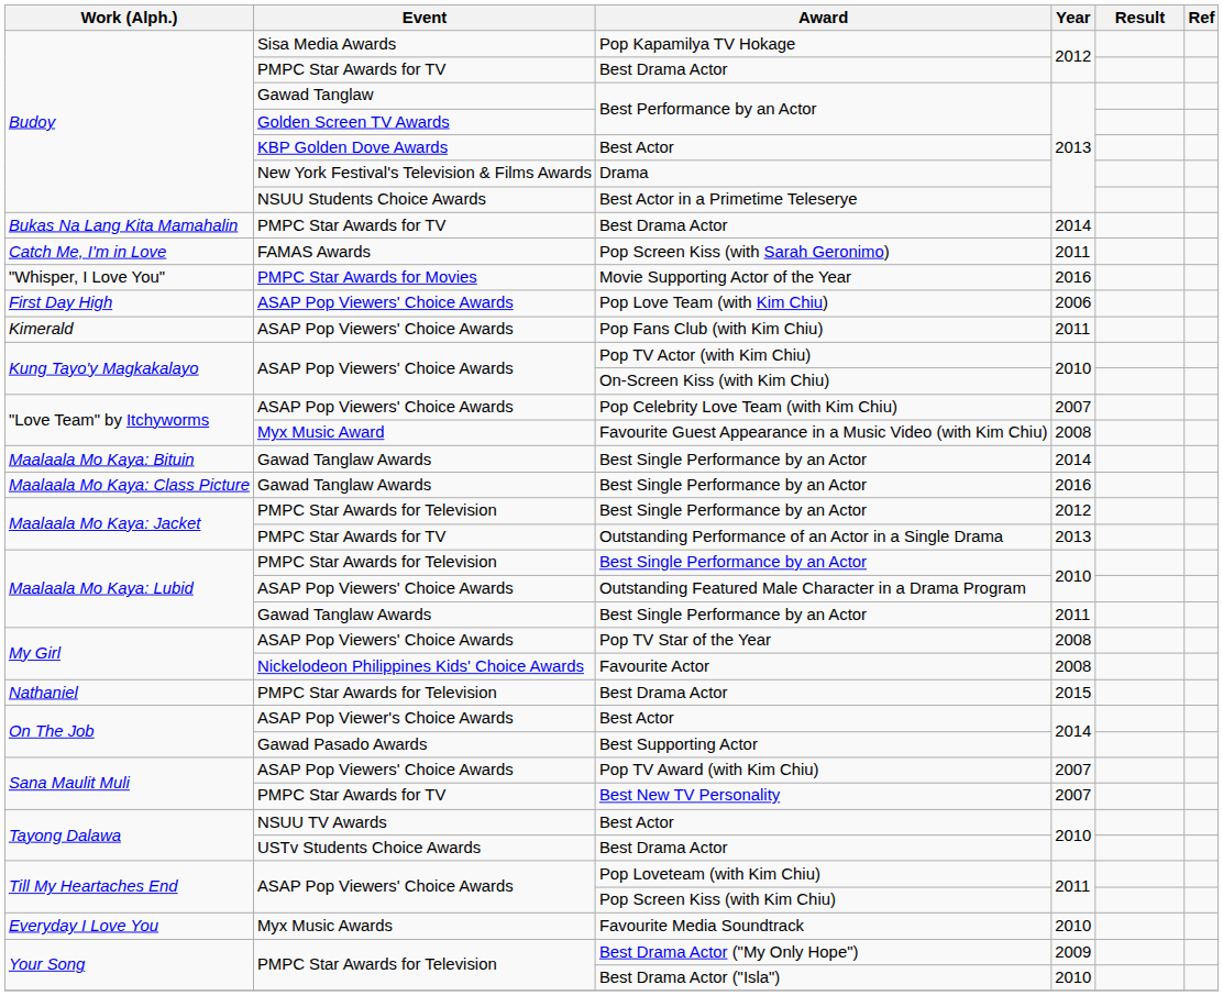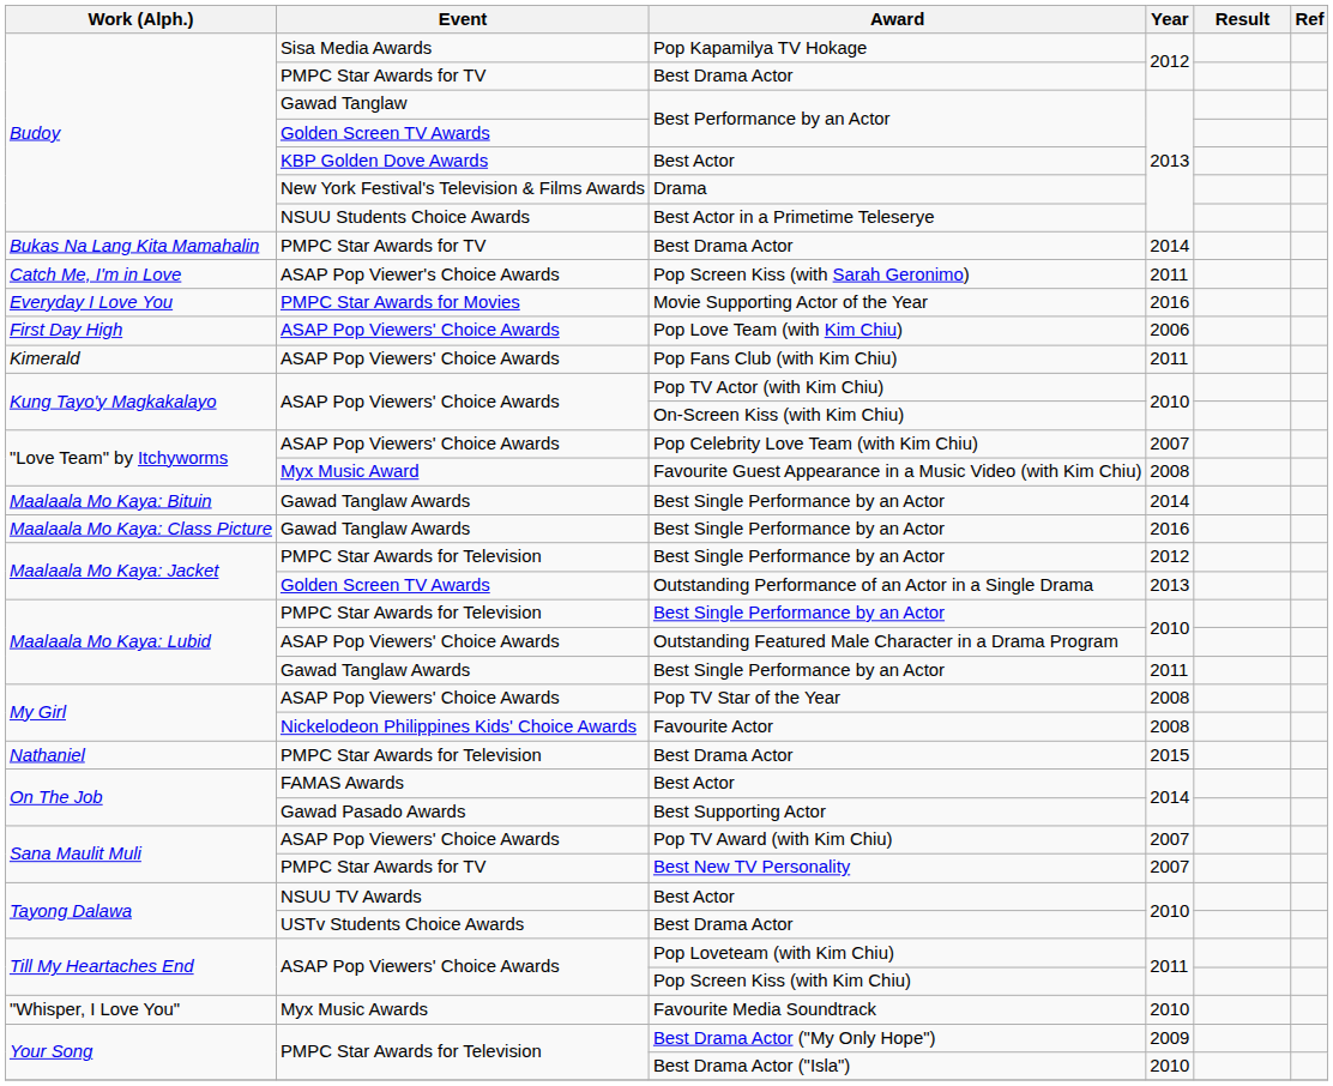 <table class="wikitable sortable">
 <tr>
 <th>Work (Alph.)</th>
 <th>Event</th>
 <th>Award</th>
 <th>Year</th>
 <th style=width:5em>Result</th>
 <th>Ref</th>
 </tr>
 <tr>
 <td rowspan="7"><em><a href='#'>Budoy</a></em></td>
 <td>Sisa Media Awards</td>
 <td>Pop Kapamilya TV Hokage</td>
 <td rowspan="2">2012</td>
 <td></td>
 <td></td>
 </tr>
 <tr>
 <td>PMPC Star Awards for TV</td>
 <td>Best Drama Actor</td>
 <td></td>
 <td></td>
 </tr>
 <tr>
 <td>Gawad Tanglaw</td>
 <td rowspan="2">Best Performance by an Actor</td>
 <td rowspan="5">2013</td>
 <td></td>
 <td></td>
 </tr>
 <tr>
 <td><a href='#'>Golden Screen TV Awards</a></td>
 <td></td>
 <td></td>
 </tr>
 <tr>
 <td><a href='#'>KBP Golden Dove Awards</a></td>
 <td>Best Actor</td>
 <td></td>
 <td></td>
 </tr>
 <tr>
 <td>New York Festival's Television & Films Awards</td>
 <td>Drama</td>
 <td></td>
 <td></td>
 </tr>
 <tr>
 <td>NSUU Students Choice Awards</td>
 <td>Best Actor in a Primetime Teleserye</td>
 <td></td>
 <td></td>
 </tr>
 <tr>
 <td><em><a href='#'>Bukas Na Lang Kita Mamahalin</a></em></td>
 <td>PMPC Star Awards for TV</td>
 <td>Best Drama Actor</td>
 <td>2014</td>
 <td></td>
 <td></td>
 </tr>
 <tr>
 <td><em><a href='#'>Catch Me, I'm in Love</a></em></td>
-<td>FAMAS Awards</td>
+<td>ASAP Pop Viewer's Choice Awards</td>
 <td>Pop Screen Kiss (with <a href='#'>Sarah Geronimo</a>)</td>
 <td>2011</td>
 <td></td>
 <td></td>
 </tr>
 <tr>
-<td>"Whisper, I Love You"</td>
+<td><em><a href='#'>Everyday I Love You</a></em></td>
 <td><a href='#'>PMPC Star Awards for Movies</a></td>
 <td>Movie Supporting Actor of the Year</td>
 <td>2016</td>
 <td></td>
 <td></td>
 </tr>
 <tr>
 <td><em><a href='#'>First Day High</a></em></td>
 <td><a href='#'>ASAP Pop Viewers' Choice Awards</a></td>
 <td>Pop Love Team (with <a href='#'>Kim Chiu</a>)</td>
 <td>2006</td>
 <td></td>
 <td></td>
 </tr>
 <tr>
 <td><em>Kimerald</em></td>
 <td>ASAP Pop Viewers' Choice Awards</td>
 <td>Pop Fans Club (with Kim Chiu)</td>
 <td>2011</td>
 <td></td>
 <td></td>
 </tr>
 <tr>
 <td rowspan="2"><em><a href='#'>Kung Tayo'y Magkakalayo</a></em></td>
 <td rowspan="2">ASAP Pop Viewers' Choice Awards</td>
 <td>Pop TV Actor (with Kim Chiu)</td>
 <td rowspan="2">2010</td>
 <td></td>
 <td></td>
 </tr>
 <tr>
 <td>On-Screen Kiss (with Kim Chiu)</td>
 <td></td>
 <td></td>
 </tr>
 <tr>
 <td rowspan="2">"Love Team" by <a href='#'>Itchyworms</a></td>
 <td>ASAP Pop Viewers' Choice Awards</td>
 <td>Pop Celebrity Love Team (with Kim Chiu)</td>
 <td>2007</td>
 <td></td>
 <td></td>
 </tr>
 <tr>
 <td><a href='#'>Myx Music Award</a></td>
 <td>Favourite Guest Appearance in a Music Video (with Kim Chiu)</td>
 <td>2008</td>
 <td></td>
 <td></td>
 </tr>
 <tr>
 <td><em><a href='#'>Maalaala Mo Kaya: Bituin</a></em></td>
 <td>Gawad Tanglaw Awards</td>
 <td>Best Single Performance by an Actor</td>
 <td>2014</td>
 <td></td>
 <td></td>
 </tr>
 <tr>
 <td><em><a href='#'>Maalaala Mo Kaya: Class Picture</a></em></td>
 <td>Gawad Tanglaw Awards</td>
 <td>Best Single Performance by an Actor</td>
 <td>2016</td>
 <td></td>
 <td></td>
 </tr>
 <tr>
 <td rowspan="2"><em><a href='#'>Maalaala Mo Kaya: Jacket</a></em></td>
 <td>PMPC Star Awards for Television</td>
 <td>Best Single Performance by an Actor</td>
 <td>2012</td>
 <td></td>
 <td></td>
 </tr>
 <tr>
-<td>PMPC Star Awards for TV</td>
+<td><a href='#'>Golden Screen TV Awards</a></td>
 <td>Outstanding Performance of an Actor in a Single Drama</td>
 <td>2013</td>
 <td></td>
 <td></td>
 </tr>
 <tr>
 <td rowspan="3"><em><a href='#'>Maalaala Mo Kaya: Lubid</a></em></td>
 <td>PMPC Star Awards for Television</td>
 <td><a href='#'>Best Single Performance by an Actor</a></td>
 <td rowspan="2">2010</td>
 <td></td>
 <td></td>
 </tr>
 <tr>
 <td>ASAP Pop Viewers' Choice Awards</td>
 <td>Outstanding Featured Male Character in a Drama Program</td>
 <td></td>
 <td></td>
 </tr>
 <tr>
 <td>Gawad Tanglaw Awards</td>
 <td>Best Single Performance by an Actor</td>
 <td>2011</td>
 <td></td>
 <td></td>
 </tr>
 <tr>
 <td rowspan="2"><em><a href='#'>My Girl</a></em></td>
 <td>ASAP Pop Viewers' Choice Awards</td>
 <td>Pop TV Star of the Year</td>
 <td>2008</td>
 <td></td>
 <td></td>
 </tr>
 <tr>
 <td><a href='#'>Nickelodeon Philippines Kids' Choice Awards</a></td>
 <td>Favourite Actor</td>
 <td>2008</td>
 <td></td>
 <td></td>
 </tr>
 <tr>
 <td><em><a href='#'>Nathaniel</a></em></td>
 <td>PMPC Star Awards for Television</td>
 <td>Best Drama Actor</td>
 <td>2015</td>
 <td></td>
 <td></td>
 </tr>
 <tr>
 <td rowspan="2"><em><a href='#'>On The Job</a></em></td>
-<td>ASAP Pop Viewer's Choice Awards</td>
+<td>FAMAS Awards</td>
 <td>Best Actor</td>
 <td rowspan="2">2014</td>
 <td></td>
 <td></td>
 </tr>
 <tr>
 <td>Gawad Pasado Awards</td>
 <td>Best Supporting Actor</td>
 <td></td>
 <td></td>
 </tr>
 <tr>
 <td rowspan="2"><em><a href='#'>Sana Maulit Muli</a></em></td>
 <td>ASAP Pop Viewers' Choice Awards</td>
 <td>Pop TV Award (with Kim Chiu)</td>
 <td>2007</td>
 <td></td>
 <td></td>
 </tr>
 <tr>
 <td>PMPC Star Awards for TV</td>
 <td><a href='#'>Best New TV Personality</a></td>
 <td>2007</td>
 <td></td>
 </tr>
 <tr>
 <td rowspan="2"><em><a href='#'>Tayong Dalawa</a></em></td>
 <td>NSUU TV Awards</td>
 <td>Best Actor</td>
 <td rowspan="2">2010</td>
 <td></td>
 <td></td>
 </tr>
 <tr>
 <td>USTv Students Choice Awards</td>
 <td>Best Drama Actor</td>
 <td></td>
 <td></td>
 </tr>
 <tr>
 <td rowspan="2"><em><a href='#'>Till My Heartaches End</a></em></td>
 <td rowspan="2">ASAP Pop Viewers' Choice Awards</td>
 <td>Pop Loveteam (with Kim Chiu)</td>
 <td rowspan="2">2011</td>
 <td></td>
 <td></td>
 </tr>
 <tr>
 <td>Pop Screen Kiss (with Kim Chiu)</td>
 <td></td>
 <td></td>
 </tr>
 <tr>
-<td><em><a href='#'>Everyday I Love You</a></em></td>
+<td>"Whisper, I Love You"</td>
 <td>Myx Music Awards</td>
 <td>Favourite Media Soundtrack</td>
 <td>2010</td>
 <td></td>
 <td></td>
 </tr>
 <tr>
 <td rowspan="2"><em><a href='#'>Your Song</a></em></td>
 <td rowspan="2">PMPC Star Awards for Television</td>
 <td><a href='#'>Best Drama Actor</a>  ("My Only Hope")</td>
 <td>2009</td>
 <td></td>
 <td></td>
 </tr>
 <tr>
 <td>Best Drama Actor ("Isla")</td>
 <td>2010</td>
 <td></td>
 <td></td>
 </tr>
 <tr>
 </tr>
 </table>
